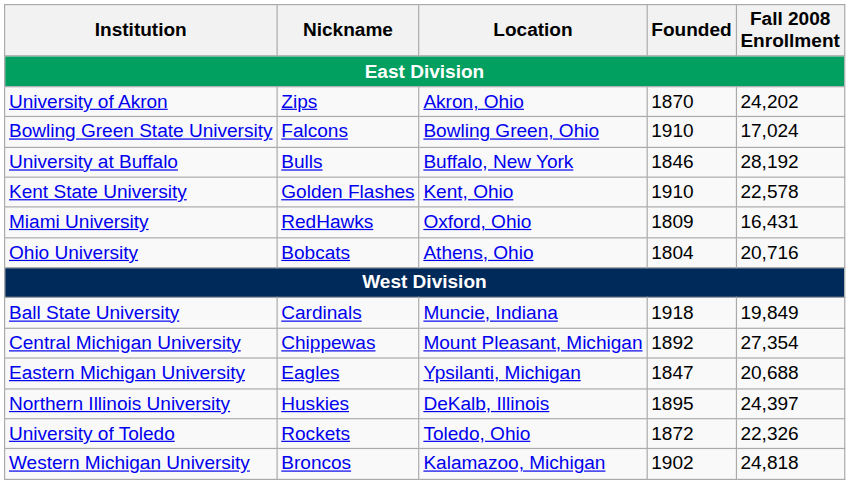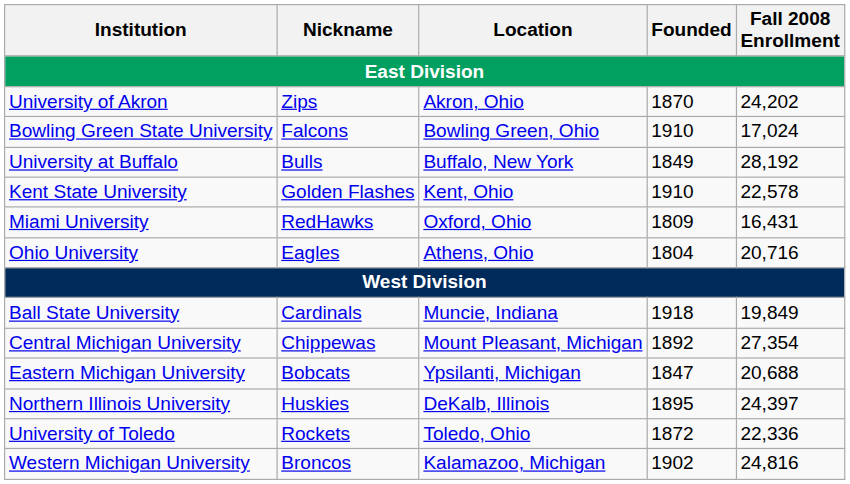 <table class="wikitable">
 <tr>
 <th>Institution</th>
 <th>Nickname</th>
 <th>Location</th>
 <th>Founded</th>
 <th>Fall 2008<br>Enrollment</th>
 </tr>
 <tr>
 <th colspan="7" style="background:#01A060; color:white;">East Division</th>
 </tr>
 <tr>
 <td><a href='#'>University of Akron</a></td>
 <td><a href='#'>Zips</a></td>
 <td><a href='#'>Akron, Ohio</a></td>
 <td>1870</td>
 <td>24,202</td>
 </tr>
 <tr>
 <td><a href='#'>Bowling Green State University</a></td>
 <td><a href='#'>Falcons</a></td>
 <td><a href='#'>Bowling Green, Ohio</a></td>
 <td>1910</td>
 <td>17,024</td>
 </tr>
 <tr>
 <td><a href='#'>University at Buffalo</a></td>
 <td><a href='#'>Bulls</a></td>
 <td><a href='#'>Buffalo, New York</a></td>
-<td>1846</td>
+<td>1849</td>
 <td>28,192</td>
 </tr>
 <tr>
 <td><a href='#'>Kent State University</a></td>
 <td><a href='#'>Golden Flashes</a></td>
 <td><a href='#'>Kent, Ohio</a></td>
 <td>1910</td>
 <td>22,578</td>
 </tr>
 <tr>
 <td><a href='#'>Miami University</a></td>
 <td><a href='#'>RedHawks</a></td>
 <td><a href='#'>Oxford, Ohio</a></td>
 <td>1809</td>
 <td>16,431</td>
 </tr>
 <tr>
 <td><a href='#'>Ohio University</a></td>
-<td><a href='#'>Bobcats</a></td>
+<td><a href='#'>Eagles</a></td>
 <td><a href='#'>Athens, Ohio</a></td>
 <td>1804</td>
 <td>20,716</td>
 </tr>
 <tr>
 <th colspan="7" style="background:#002A5A; color:white;">West Division</th>
 </tr>
 <tr>
 <td><a href='#'>Ball State University</a></td>
 <td><a href='#'>Cardinals</a></td>
 <td><a href='#'>Muncie, Indiana</a></td>
 <td>1918</td>
 <td>19,849</td>
 </tr>
 <tr>
 <td><a href='#'>Central Michigan University</a></td>
 <td><a href='#'>Chippewas</a></td>
 <td><a href='#'>Mount Pleasant, Michigan</a></td>
 <td>1892</td>
 <td>27,354</td>
 </tr>
 <tr>
 <td><a href='#'>Eastern Michigan University</a></td>
-<td><a href='#'>Eagles</a></td>
+<td><a href='#'>Bobcats</a></td>
 <td><a href='#'>Ypsilanti, Michigan</a></td>
 <td>1847</td>
 <td>20,688</td>
 </tr>
 <tr>
 <td><a href='#'>Northern Illinois University</a></td>
 <td><a href='#'>Huskies</a></td>
 <td><a href='#'>DeKalb, Illinois</a></td>
 <td>1895</td>
 <td>24,397</td>
 </tr>
 <tr>
 <td><a href='#'>University of Toledo</a></td>
 <td><a href='#'>Rockets</a></td>
 <td><a href='#'>Toledo, Ohio</a></td>
 <td>1872</td>
-<td>22,326</td>
+<td>22,336</td>
 </tr>
 <tr>
 <td><a href='#'>Western Michigan University</a></td>
 <td><a href='#'>Broncos</a></td>
 <td><a href='#'>Kalamazoo, Michigan</a></td>
 <td>1902</td>
-<td>24,818</td>
+<td>24,816</td>
 </tr>
 </table>
